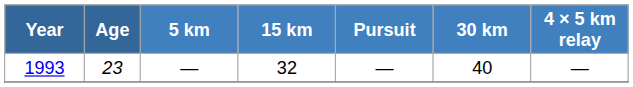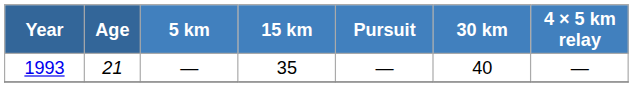 <table class="wikitable" style="font-size:95%; text-align:center; border:grey solid 1px; border-collapse:collapse; background:#ffffff;">
 <tr>
 <th style="background-color:#369; color:white; width:60px;"> Year </th>
 <th style="background-color:#369; color:white; width:40px;"> Age </th>
 <th style="background-color:#4180be; color:white; width:75px;"> 5 km </th>
 <th style="background-color:#4180be; color:white; width:75px;"> 15 km </th>
 <th style="background-color:#4180be; color:white; width:75px;"> Pursuit </th>
 <th style="background-color:#4180be; color:white; width:75px;"> 30 km </th>
 <th style="background-color:#4180be; color:white; width:75px;"> 4 × 5 km <br> relay </th>
 </tr>
 <tr>
 <td><a href='#'>1993</a></td>
-<td><em>23</em></td>
+<td><em>21</em></td>
 <td>—</td>
-<td>32</td>
+<td>35</td>
 <td>—</td>
 <td>40</td>
 <td>—</td>
 </tr>
 <tr>
 </tr>
 </table>
